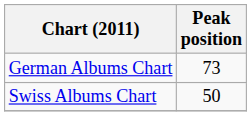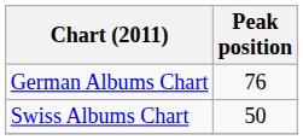 <table class="wikitable sortable">
 <tr>
 <th>Chart (2011)</th>
 <th>Peak<br>position</th>
 </tr>
 <tr>
 <td><a href='#'>German Albums Chart</a></td>
-<td style="text-align:center;">73</td>
+<td style="text-align:center;">76</td>
 </tr>
 <tr>
 <td><a href='#'>Swiss Albums Chart</a></td>
 <td style="text-align:center;">50</td>
 </tr>
 <tr>
 </tr>
 </table>
